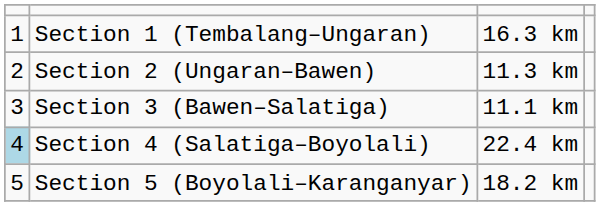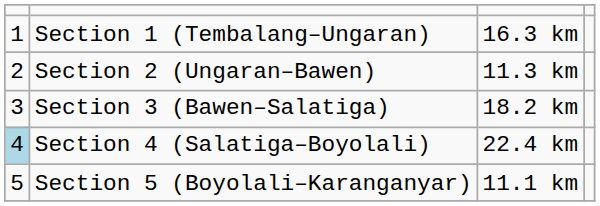 <table class="wikitable">
 <tr>
 <td><strong></strong></td>
 <td><strong></strong></td>
 <td><strong></strong></td>
 <td><strong></strong></td>
 </tr>
 <tr>
 <td>1</td>
 <td>Section 1 (Tembalang–Ungaran)</td>
 <td>16.3 km</td>
 <td></td>
 </tr>
 <tr>
 <td>2</td>
 <td>Section 2 (Ungaran–Bawen)</td>
 <td>11.3 km</td>
 <td></td>
 </tr>
 <tr>
 <td>3</td>
 <td>Section 3 (Bawen–Salatiga)</td>
-<td>11.1 km</td>
+<td>18.2 km</td>
 <td></td>
 </tr>
 <tr>
 <td style="background: lightblue;">4</td>
 <td>Section 4 (Salatiga–Boyolali)</td>
 <td>22.4 km</td>
 <td></td>
 </tr>
 <tr>
 <td>5</td>
 <td>Section 5 (Boyolali–Karanganyar)</td>
-<td>18.2 km</td>
+<td>11.1 km</td>
 <td></td>
 </tr>
 </table>
